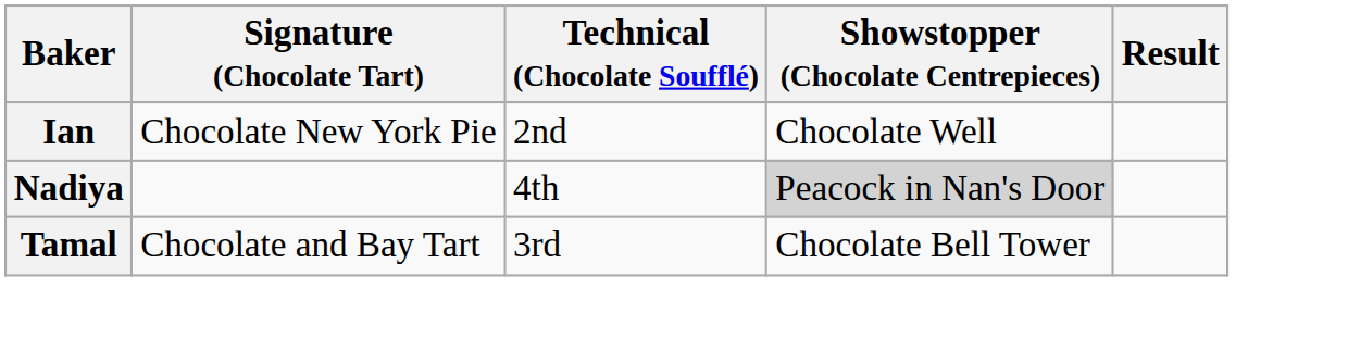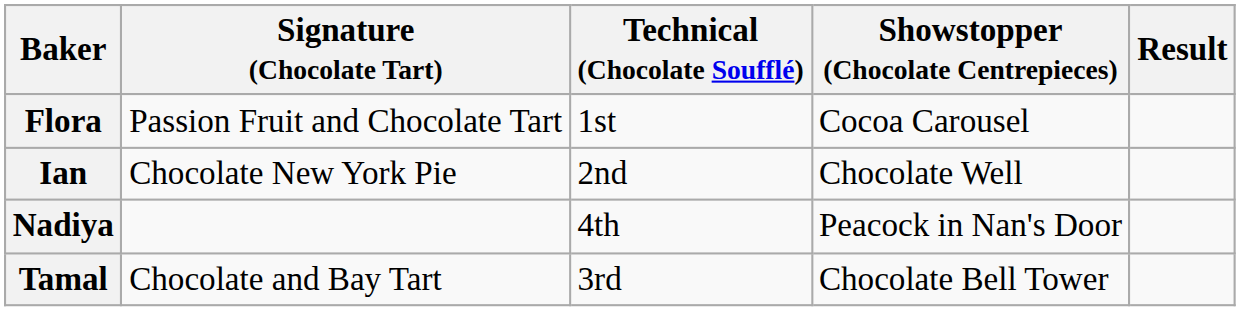 <table class="wikitable sortable col3center sticky-header">
 <tr>
 <th scope="col">Baker</th>
 <th scope="col" class="unsortable">Signature<br><small>(Chocolate Tart)</small></th>
 <th scope="col">Technical<br><small>(Chocolate <a href='#'>Soufflé</a>)</small></th>
 <th scope="col" class="unsortable">Showstopper<br><small>(Chocolate Centrepieces)</small></th>
 <th scope="col">Result</th>
+</tr>
+<tr>
+<th scope="row">Flora</th>
+<td>Passion Fruit and Chocolate Tart</td>
+<td>1st</td>
+<td>Cocoa Carousel</td>
+<td></td>
 </tr>
 <tr>
 <th scope="row">Ian</th>
 <td>Chocolate New York Pie</td>
 <td>2nd</td>
 <td>Chocolate Well</td>
 <td></td>
 </tr>
 <tr>
 <th scope="row">Nadiya</th>
 <td></td>
 <td>4th</td>
-<td style="background: lightgrey;">Peacock in Nan's Door</td>
+<td>Peacock in Nan's Door</td>
 <td></td>
 </tr>
 <tr>
 <th scope="row">Tamal</th>
 <td>Chocolate and Bay Tart</td>
 <td>3rd</td>
 <td>Chocolate Bell Tower</td>
 <td></td>
 </tr>
 </table>
